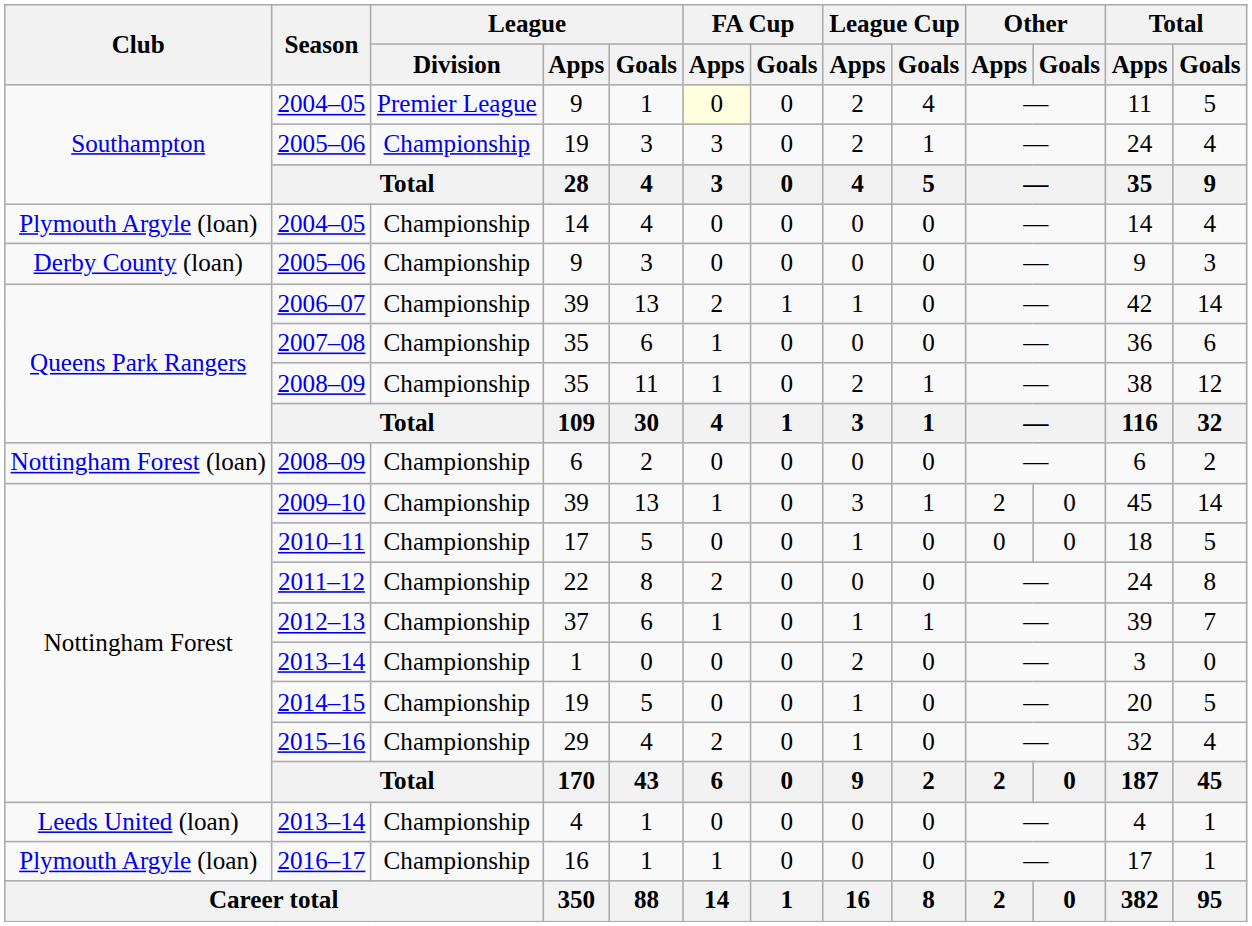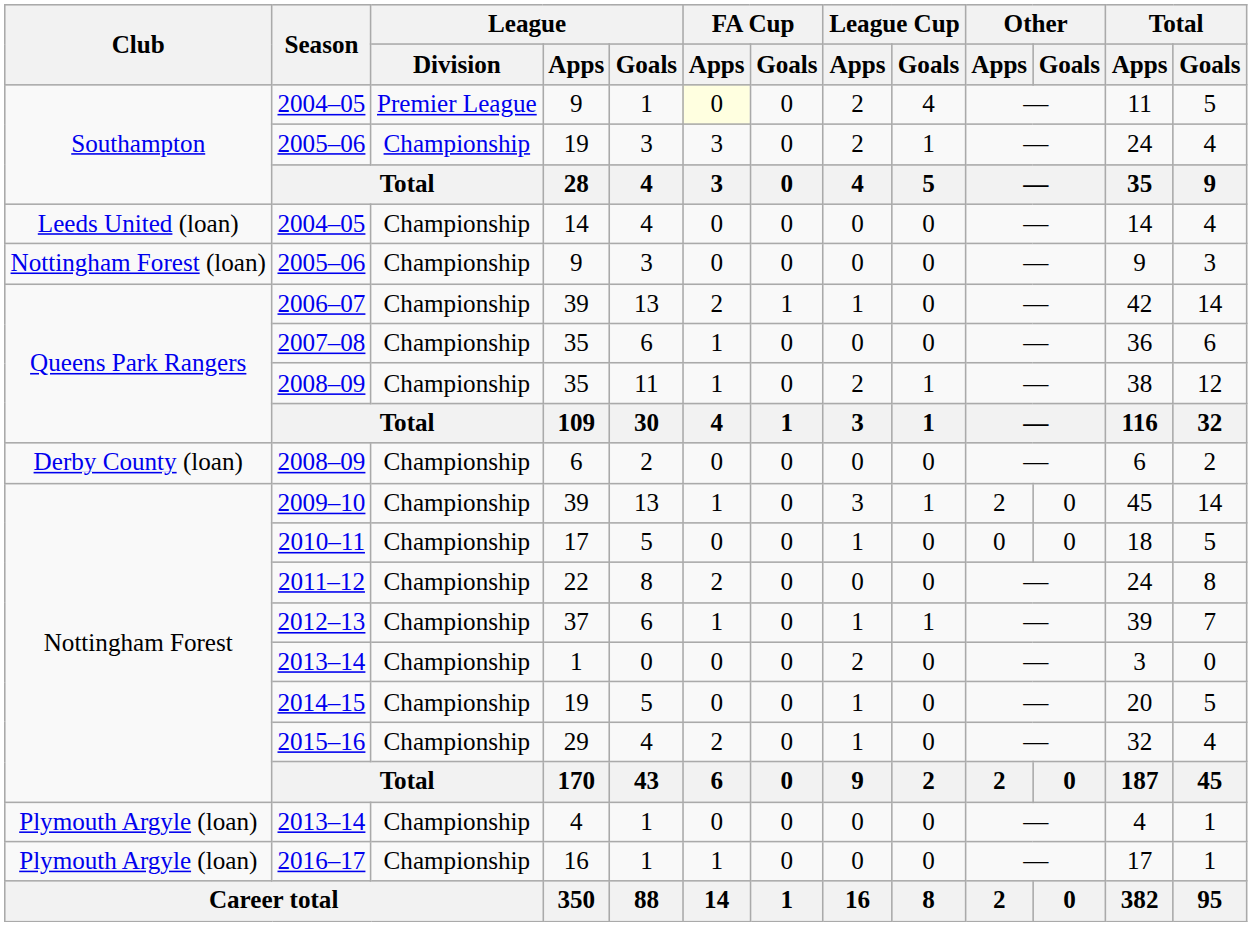 <table class="wikitable" style="text-align:center">
 <tr>
 <th rowspan="2">Club</th>
 <th rowspan="2">Season</th>
 <th colspan="3">League</th>
 <th colspan="2">FA Cup</th>
 <th colspan="2">League Cup</th>
 <th colspan="2">Other</th>
 <th colspan="2">Total</th>
 </tr>
 <tr>
 <th>Division</th>
 <th>Apps</th>
 <th>Goals</th>
 <th>Apps</th>
 <th>Goals</th>
 <th>Apps</th>
 <th>Goals</th>
 <th>Apps</th>
 <th>Goals</th>
 <th>Apps</th>
 <th>Goals</th>
 </tr>
 <tr>
 <td rowspan="3"><a href='#'>Southampton</a></td>
 <td><a href='#'>2004–05</a></td>
 <td><a href='#'>Premier League</a></td>
 <td>9</td>
 <td>1</td>
 <td style="background: lightyellow;">0</td>
 <td>0</td>
 <td>2</td>
 <td>4</td>
 <td colspan="2">—</td>
 <td>11</td>
 <td>5</td>
 </tr>
 <tr>
 <td><a href='#'>2005–06</a></td>
 <td><a href='#'>Championship</a></td>
 <td>19</td>
 <td>3</td>
 <td>3</td>
 <td>0</td>
 <td>2</td>
 <td>1</td>
 <td colspan="2">—</td>
 <td>24</td>
 <td>4</td>
 </tr>
 <tr>
 <th colspan="2">Total</th>
 <th>28</th>
 <th>4</th>
 <th>3</th>
 <th>0</th>
 <th>4</th>
 <th>5</th>
 <th colspan="2">—</th>
 <th>35</th>
 <th>9</th>
 </tr>
 <tr>
-<td><a href='#'>Plymouth Argyle</a> (loan)</td>
+<td><a href='#'>Leeds United</a> (loan)</td>
 <td><a href='#'>2004–05</a></td>
 <td>Championship</td>
 <td>14</td>
 <td>4</td>
 <td>0</td>
 <td>0</td>
 <td>0</td>
 <td>0</td>
 <td colspan="2">—</td>
 <td>14</td>
 <td>4</td>
 </tr>
 <tr>
-<td><a href='#'>Derby County</a> (loan)</td>
+<td><a href='#'>Nottingham Forest</a> (loan)</td>
 <td><a href='#'>2005–06</a></td>
 <td>Championship</td>
 <td>9</td>
 <td>3</td>
 <td>0</td>
 <td>0</td>
 <td>0</td>
 <td>0</td>
 <td colspan="2">—</td>
 <td>9</td>
 <td>3</td>
 </tr>
 <tr>
 <td rowspan="4"><a href='#'>Queens Park Rangers</a></td>
 <td><a href='#'>2006–07</a></td>
 <td>Championship</td>
 <td>39</td>
 <td>13</td>
 <td>2</td>
 <td>1</td>
 <td>1</td>
 <td>0</td>
 <td colspan="2">—</td>
 <td>42</td>
 <td>14</td>
 </tr>
 <tr>
 <td><a href='#'>2007–08</a></td>
 <td>Championship</td>
 <td>35</td>
 <td>6</td>
 <td>1</td>
 <td>0</td>
 <td>0</td>
 <td>0</td>
 <td colspan="2">—</td>
 <td>36</td>
 <td>6</td>
 </tr>
 <tr>
 <td><a href='#'>2008–09</a></td>
 <td>Championship</td>
 <td>35</td>
 <td>11</td>
 <td>1</td>
 <td>0</td>
 <td>2</td>
 <td>1</td>
 <td colspan="2">—</td>
 <td>38</td>
 <td>12</td>
 </tr>
 <tr>
 <th colspan="2">Total</th>
 <th>109</th>
 <th>30</th>
 <th>4</th>
 <th>1</th>
 <th>3</th>
 <th>1</th>
 <th colspan="2">—</th>
 <th>116</th>
 <th>32</th>
 </tr>
 <tr>
-<td><a href='#'>Nottingham Forest</a> (loan)</td>
+<td><a href='#'>Derby County</a> (loan)</td>
 <td><a href='#'>2008–09</a></td>
 <td>Championship</td>
 <td>6</td>
 <td>2</td>
 <td>0</td>
 <td>0</td>
 <td>0</td>
 <td>0</td>
 <td colspan="2">—</td>
 <td>6</td>
 <td>2</td>
 </tr>
 <tr>
 <td rowspan="8">Nottingham Forest</td>
 <td><a href='#'>2009–10</a></td>
 <td>Championship</td>
 <td>39</td>
 <td>13</td>
 <td>1</td>
 <td>0</td>
 <td>3</td>
 <td>1</td>
 <td>2</td>
 <td>0</td>
 <td>45</td>
 <td>14</td>
 </tr>
 <tr>
 <td><a href='#'>2010–11</a></td>
 <td>Championship</td>
 <td>17</td>
 <td>5</td>
 <td>0</td>
 <td>0</td>
 <td>1</td>
 <td>0</td>
 <td>0</td>
 <td>0</td>
 <td>18</td>
 <td>5</td>
 </tr>
 <tr>
 <td><a href='#'>2011–12</a></td>
 <td>Championship</td>
 <td>22</td>
 <td>8</td>
 <td>2</td>
 <td>0</td>
 <td>0</td>
 <td>0</td>
 <td colspan="2">—</td>
 <td>24</td>
 <td>8</td>
 </tr>
 <tr>
 <td><a href='#'>2012–13</a></td>
 <td>Championship</td>
 <td>37</td>
 <td>6</td>
 <td>1</td>
 <td>0</td>
 <td>1</td>
 <td>1</td>
 <td colspan="2">—</td>
 <td>39</td>
 <td>7</td>
 </tr>
 <tr>
 <td><a href='#'>2013–14</a></td>
 <td>Championship</td>
 <td>1</td>
 <td>0</td>
 <td>0</td>
 <td>0</td>
 <td>2</td>
 <td>0</td>
 <td colspan="2">—</td>
 <td>3</td>
 <td>0</td>
 </tr>
 <tr>
 <td><a href='#'>2014–15</a></td>
 <td>Championship</td>
 <td>19</td>
 <td>5</td>
 <td>0</td>
 <td>0</td>
 <td>1</td>
 <td>0</td>
 <td colspan="2">—</td>
 <td>20</td>
 <td>5</td>
 </tr>
 <tr>
 <td><a href='#'>2015–16</a></td>
 <td>Championship</td>
 <td>29</td>
 <td>4</td>
 <td>2</td>
 <td>0</td>
 <td>1</td>
 <td>0</td>
 <td colspan="2">—</td>
 <td>32</td>
 <td>4</td>
 </tr>
 <tr>
 <th colspan="2">Total</th>
 <th>170</th>
 <th>43</th>
 <th>6</th>
 <th>0</th>
 <th>9</th>
 <th>2</th>
 <th>2</th>
 <th>0</th>
 <th>187</th>
 <th>45</th>
 </tr>
 <tr>
-<td><a href='#'>Leeds United</a> (loan)</td>
+<td><a href='#'>Plymouth Argyle</a> (loan)</td>
 <td><a href='#'>2013–14</a></td>
 <td>Championship</td>
 <td>4</td>
 <td>1</td>
 <td>0</td>
 <td>0</td>
 <td>0</td>
 <td>0</td>
 <td colspan="2">—</td>
 <td>4</td>
 <td>1</td>
 </tr>
 <tr>
 <td><a href='#'>Plymouth Argyle</a> (loan)</td>
 <td><a href='#'>2016–17</a></td>
 <td>Championship</td>
 <td>16</td>
 <td>1</td>
 <td>1</td>
 <td>0</td>
 <td>0</td>
 <td>0</td>
 <td colspan="2">—</td>
 <td>17</td>
 <td>1</td>
 </tr>
 <tr>
 <th colspan="3">Career total</th>
 <th>350</th>
 <th>88</th>
 <th>14</th>
 <th>1</th>
 <th>16</th>
 <th>8</th>
 <th>2</th>
 <th>0</th>
 <th>382</th>
 <th>95</th>
 </tr>
 </table>
